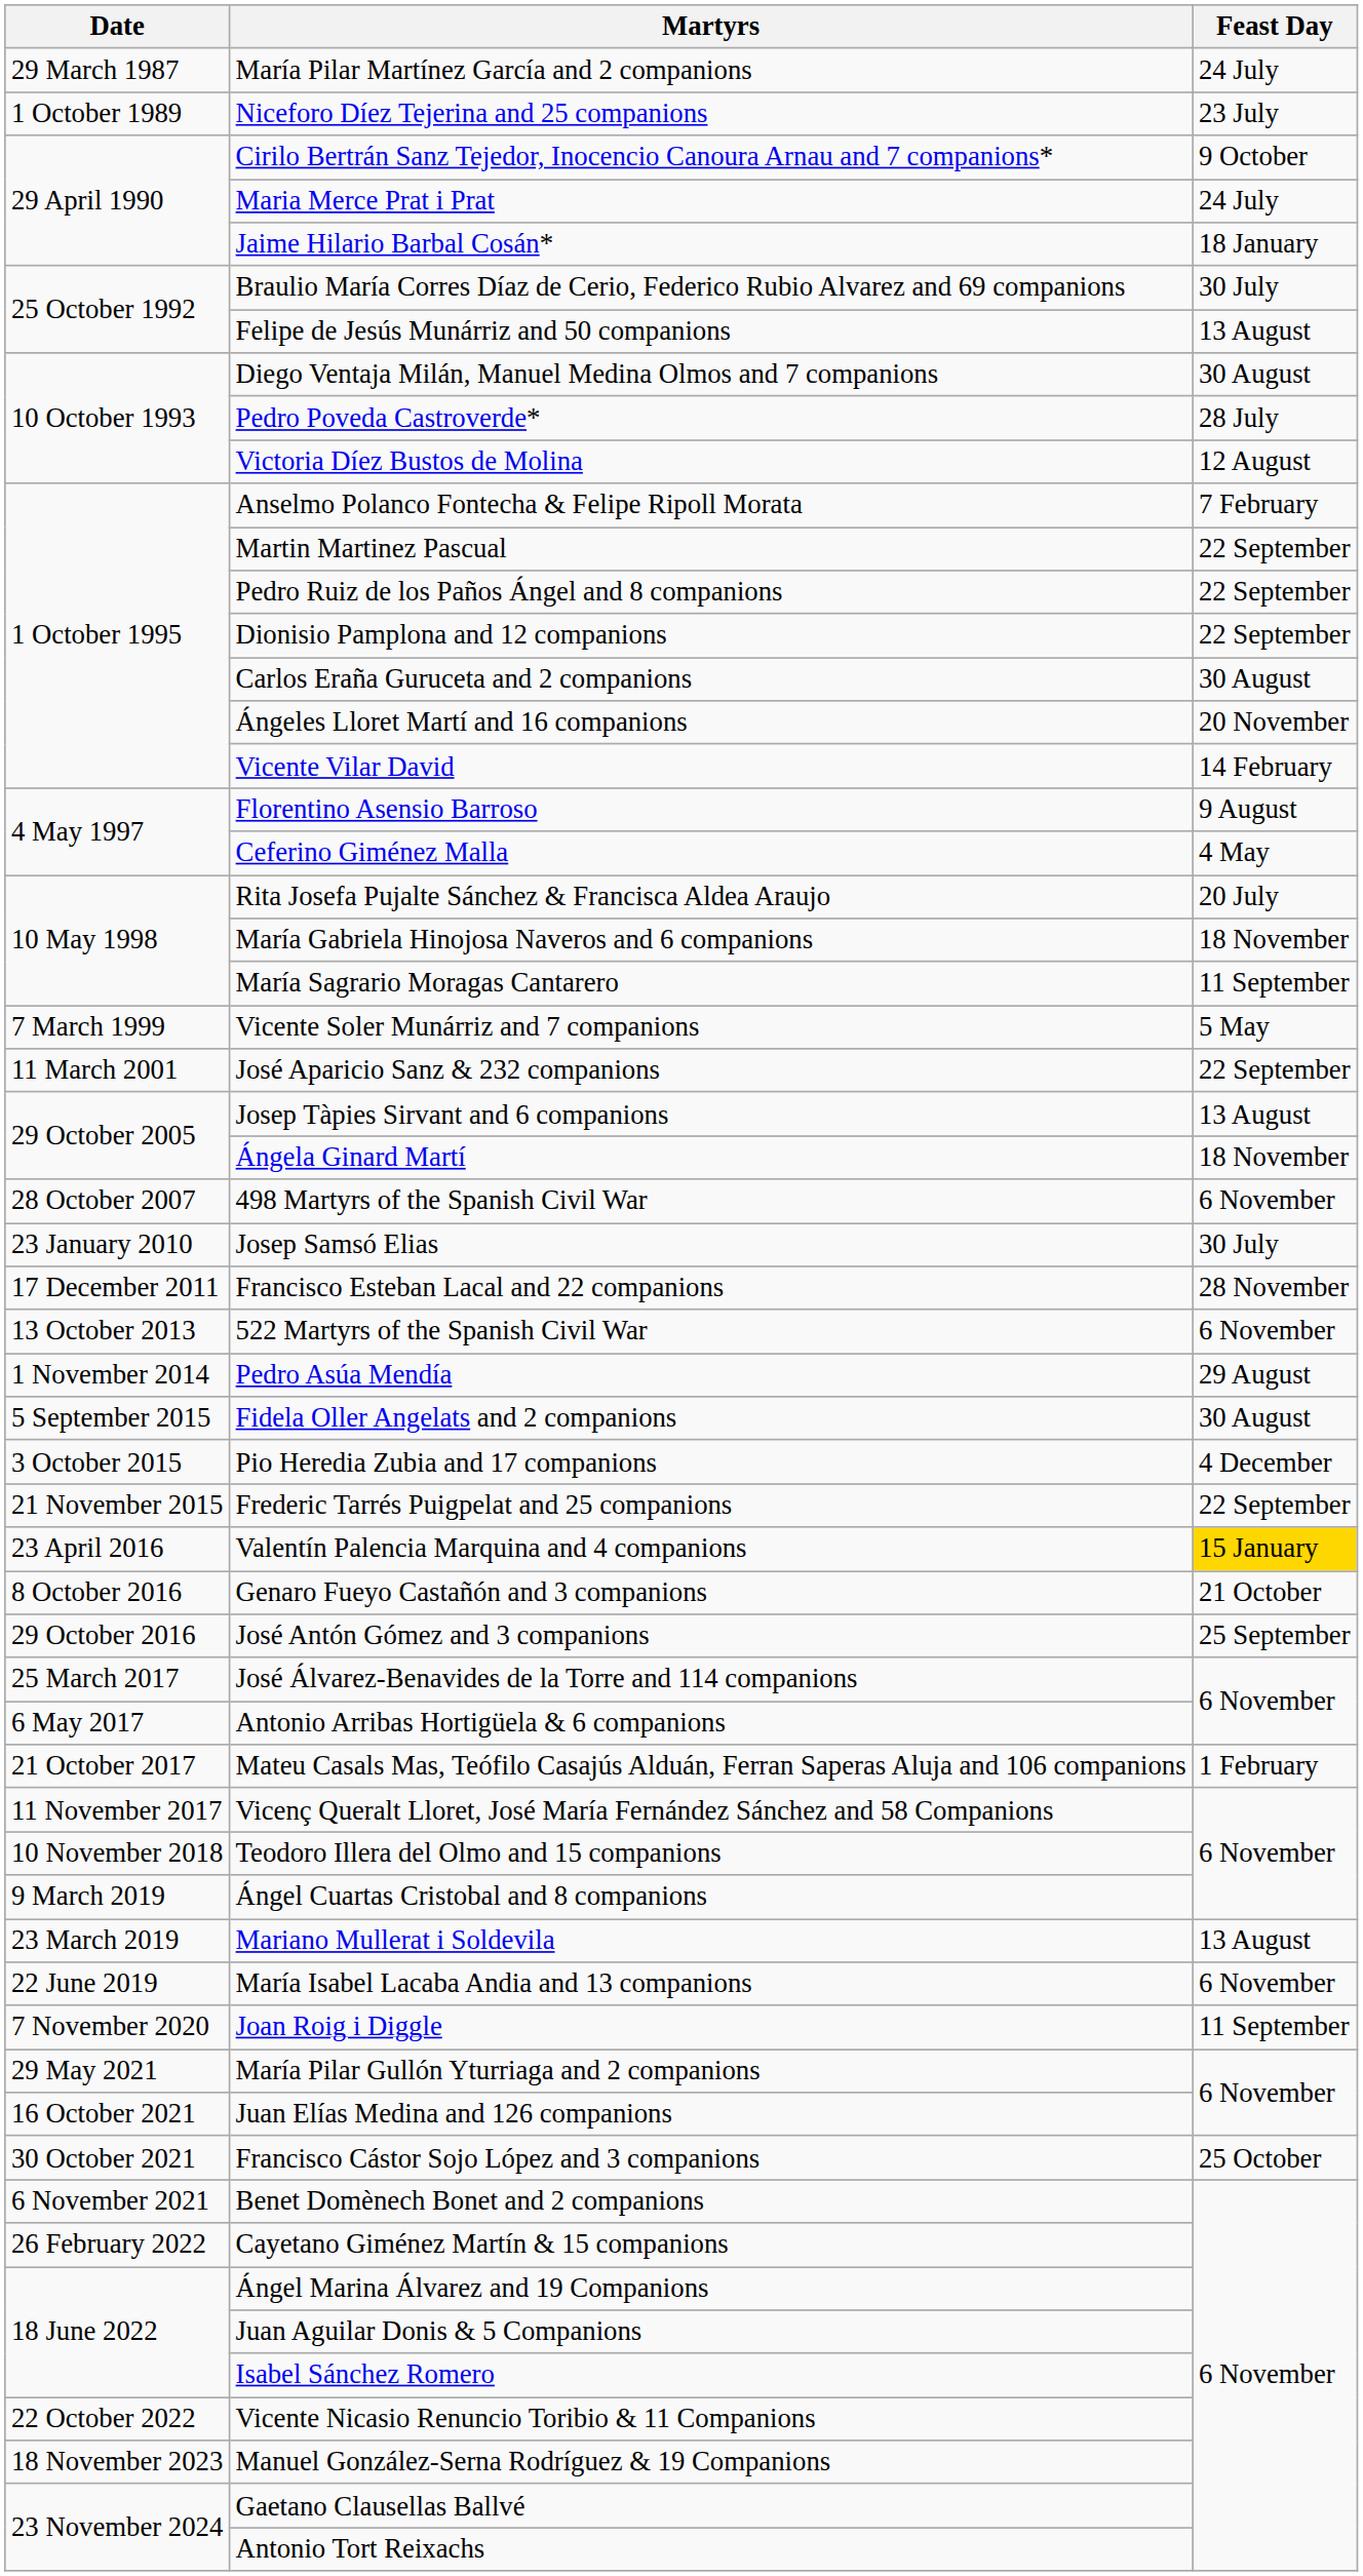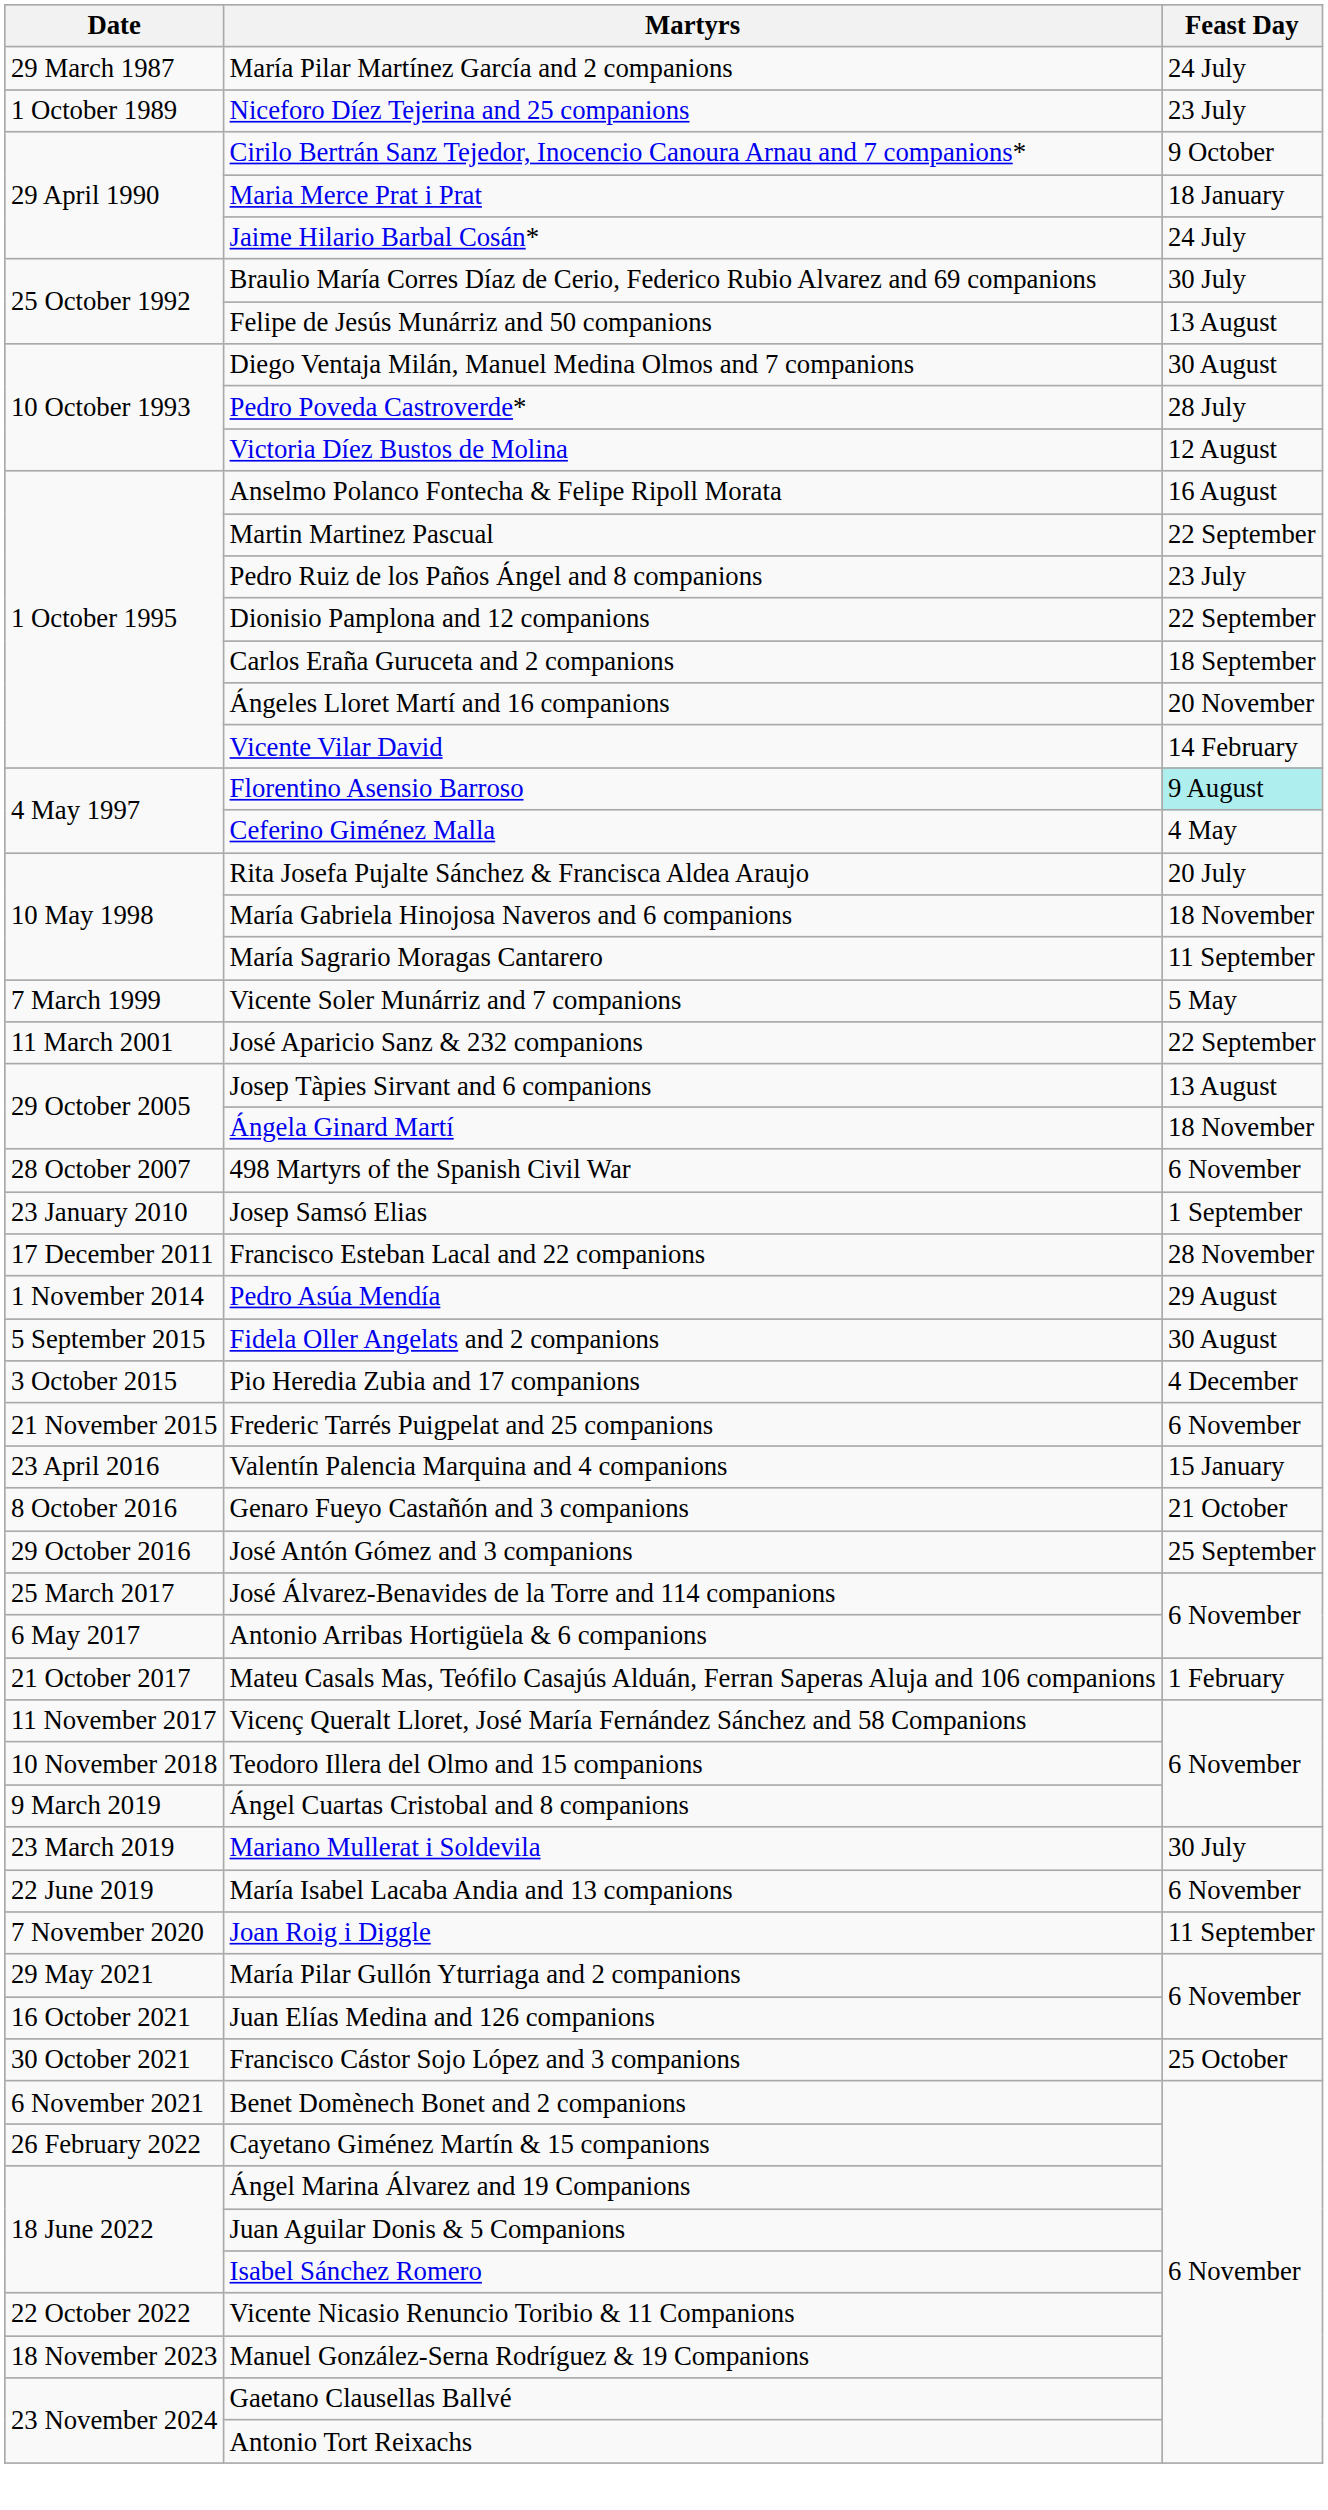 <table class="wikitable">
 <tr>
 <th>Date</th>
 <th>Martyrs</th>
 <th>Feast Day</th>
 </tr>
 <tr>
 <td>29 March 1987</td>
 <td>María Pilar Martínez García and 2 companions</td>
 <td>24 July</td>
 </tr>
 <tr>
 <td>1 October 1989</td>
 <td><a href='#'>Niceforo Díez Tejerina and 25 companions</a></td>
 <td>23 July</td>
 </tr>
 <tr>
 <td rowspan="3">29 April 1990</td>
 <td><a href='#'>Cirilo Bertrán Sanz Tejedor, Inocencio Canoura Arnau and 7 companions</a>*</td>
 <td>9 October</td>
 </tr>
 <tr>
 <td><a href='#'>Maria Merce Prat i Prat</a></td>
-<td>24 July</td>
+<td>18 January</td>
 </tr>
 <tr>
 <td><a href='#'>Jaime Hilario Barbal Cosán</a>*</td>
-<td>18 January</td>
+<td>24 July</td>
 </tr>
 <tr>
 <td rowspan="2">25 October 1992</td>
 <td>Braulio María Corres Díaz de Cerio, Federico Rubio Alvarez and 69 companions</td>
 <td>30 July</td>
 </tr>
 <tr>
 <td>Felipe de Jesús Munárriz and 50 companions</td>
 <td>13 August</td>
 </tr>
 <tr>
 <td rowspan="3">10 October 1993</td>
 <td>Diego Ventaja Milán, Manuel Medina Olmos and 7 companions</td>
 <td>30 August</td>
 </tr>
 <tr>
 <td><a href='#'>Pedro Poveda Castroverde</a>*</td>
 <td>28 July</td>
 </tr>
 <tr>
 <td><a href='#'>Victoria Díez Bustos de Molina</a></td>
 <td>12 August</td>
 </tr>
 <tr>
 <td rowspan="7">1 October 1995</td>
 <td>Anselmo Polanco Fontecha & Felipe Ripoll Morata</td>
-<td>7 February</td>
+<td>16 August</td>
 </tr>
 <tr>
 <td>Martin Martinez Pascual</td>
 <td>22 September</td>
 </tr>
 <tr>
 <td>Pedro Ruiz de los Paños Ángel and 8 companions</td>
-<td>22 September</td>
+<td>23 July</td>
 </tr>
 <tr>
 <td>Dionisio Pamplona and 12 companions</td>
 <td>22 September</td>
 </tr>
 <tr>
 <td>Carlos Eraña Guruceta and 2 companions</td>
-<td>30 August</td>
+<td>18 September</td>
 </tr>
 <tr>
 <td>Ángeles Lloret Martí and 16 companions</td>
 <td>20 November</td>
 </tr>
 <tr>
 <td><a href='#'>Vicente Vilar David</a></td>
 <td>14 February</td>
 </tr>
 <tr>
 <td rowspan="2">4 May 1997</td>
 <td><a href='#'>Florentino Asensio Barroso</a></td>
-<td>9 August</td>
+<td style="background: paleturquoise;">9 August</td>
 </tr>
 <tr>
 <td><a href='#'>Ceferino Giménez Malla</a></td>
 <td>4 May</td>
 </tr>
 <tr>
 <td rowspan="3">10 May 1998</td>
 <td>Rita Josefa Pujalte Sánchez & Francisca Aldea Araujo</td>
 <td>20 July</td>
 </tr>
 <tr>
 <td>María Gabriela Hinojosa Naveros and 6 companions</td>
 <td>18 November</td>
 </tr>
 <tr>
 <td>María Sagrario Moragas Cantarero</td>
 <td>11 September</td>
 </tr>
 <tr>
 <td>7 March 1999</td>
 <td>Vicente Soler Munárriz and 7 companions</td>
 <td>5 May</td>
 </tr>
 <tr>
 <td>11 March 2001</td>
 <td>José Aparicio Sanz &  232 companions</td>
 <td>22 September</td>
 </tr>
 <tr>
 <td rowspan="2">29 October 2005</td>
 <td>Josep Tàpies  Sirvant and 6 companions</td>
 <td>13 August</td>
 </tr>
 <tr>
 <td><a href='#'>Ángela Ginard Martí</a></td>
 <td>18 November</td>
 </tr>
 <tr>
 <td>28 October 2007</td>
 <td>498 Martyrs of the Spanish Civil War</td>
 <td>6 November</td>
 </tr>
 <tr>
 <td>23 January 2010</td>
 <td>Josep Samsó Elias</td>
-<td>30 July</td>
+<td>1 September</td>
 </tr>
 <tr>
 <td>17 December 2011</td>
 <td>Francisco Esteban Lacal and 22 companions</td>
 <td>28 November</td>
-</tr>
-<tr>
-<td>13 October 2013</td>
-<td>522 Martyrs of the Spanish Civil War</td>
-<td>6 November</td>
 </tr>
 <tr>
 <td>1 November 2014</td>
 <td><a href='#'>Pedro Asúa Mendía</a></td>
 <td>29 August</td>
 </tr>
 <tr>
 <td>5 September 2015</td>
 <td><a href='#'>Fidela Oller Angelats</a> and 2 companions</td>
 <td>30 August</td>
 </tr>
 <tr>
 <td>3 October 2015</td>
 <td>Pio Heredia Zubia and 17 companions</td>
 <td>4 December</td>
 </tr>
 <tr>
 <td>21 November 2015</td>
 <td>Frederic Tarrés Puigpelat and 25 companions</td>
-<td>22 September</td>
+<td>6 November</td>
 </tr>
 <tr>
 <td>23 April 2016</td>
 <td>Valentín Palencia Marquina and 4 companions</td>
-<td style="background: gold;">15 January</td>
+<td>15 January</td>
 </tr>
 <tr>
 <td>8 October 2016</td>
 <td>Genaro Fueyo Castañón and 3 companions</td>
 <td>21 October</td>
 </tr>
 <tr>
 <td>29 October 2016</td>
 <td>José Antón Gómez and 3 companions</td>
 <td>25 September</td>
 </tr>
 <tr>
 <td>25 March 2017</td>
 <td>José Álvarez-Benavides de la Torre and 114 companions</td>
 <td rowspan="2">6 November</td>
 </tr>
 <tr>
 <td>6 May 2017</td>
 <td>Antonio Arribas Hortigüela & 6 companions</td>
 </tr>
 <tr>
 <td>21 October 2017</td>
 <td>Mateu Casals Mas, Teófilo Casajús Alduán, Ferran Saperas Aluja and 106 companions</td>
 <td>1 February</td>
 </tr>
 <tr>
 <td>11 November 2017</td>
 <td>Vicenç Queralt Lloret, José María Fernández Sánchez and 58 Companions</td>
 <td rowspan="3">6 November</td>
 </tr>
 <tr>
 <td>10 November 2018</td>
 <td>Teodoro Illera del Olmo and 15 companions</td>
 </tr>
 <tr>
 <td>9 March 2019</td>
 <td>Ángel Cuartas Cristobal and 8 companions</td>
 </tr>
 <tr>
 <td>23 March 2019</td>
 <td><a href='#'>Mariano Mullerat i Soldevila</a></td>
-<td>13 August</td>
+<td>30 July</td>
 </tr>
 <tr>
 <td>22 June 2019</td>
 <td>María Isabel Lacaba Andia and 13 companions</td>
 <td>6 November</td>
 </tr>
 <tr>
 <td>7 November 2020</td>
 <td><a href='#'>Joan Roig i Diggle</a></td>
 <td>11 September</td>
 </tr>
 <tr>
 <td>29 May 2021</td>
 <td>María Pilar Gullón Yturriaga and 2 companions</td>
 <td rowspan="2">6 November</td>
 </tr>
 <tr>
 <td>16 October 2021</td>
 <td>Juan Elías Medina and 126 companions</td>
 </tr>
 <tr>
 <td>30 October 2021</td>
 <td>Francisco Cástor Sojo López and 3 companions</td>
 <td>25 October</td>
 </tr>
 <tr>
 <td>6 November 2021</td>
 <td>Benet Domènech Bonet and 2 companions</td>
 <td rowspan="10">6 November</td>
 </tr>
 <tr>
 <td>26 February 2022</td>
 <td>Cayetano Giménez Martín & 15 companions</td>
 </tr>
 <tr>
 <td rowspan="3">18 June 2022</td>
 <td>Ángel Marina Álvarez and 19 Companions</td>
 </tr>
 <tr>
 <td>Juan Aguilar Donis & 5 Companions</td>
 </tr>
 <tr>
 <td><a href='#'>Isabel Sánchez Romero</a></td>
 </tr>
 <tr>
 <td>22 October 2022</td>
 <td>Vicente Nicasio Renuncio Toribio & 11 Companions</td>
 </tr>
 <tr>
 <td>18 November 2023</td>
 <td>Manuel González-Serna Rodríguez & 19 Companions</td>
 </tr>
 <tr>
 <td rowspan="2">23 November 2024</td>
 <td>Gaetano Clausellas Ballvé</td>
 </tr>
 <tr>
 <td>Antonio Tort Reixachs</td>
 </tr>
 </table>
